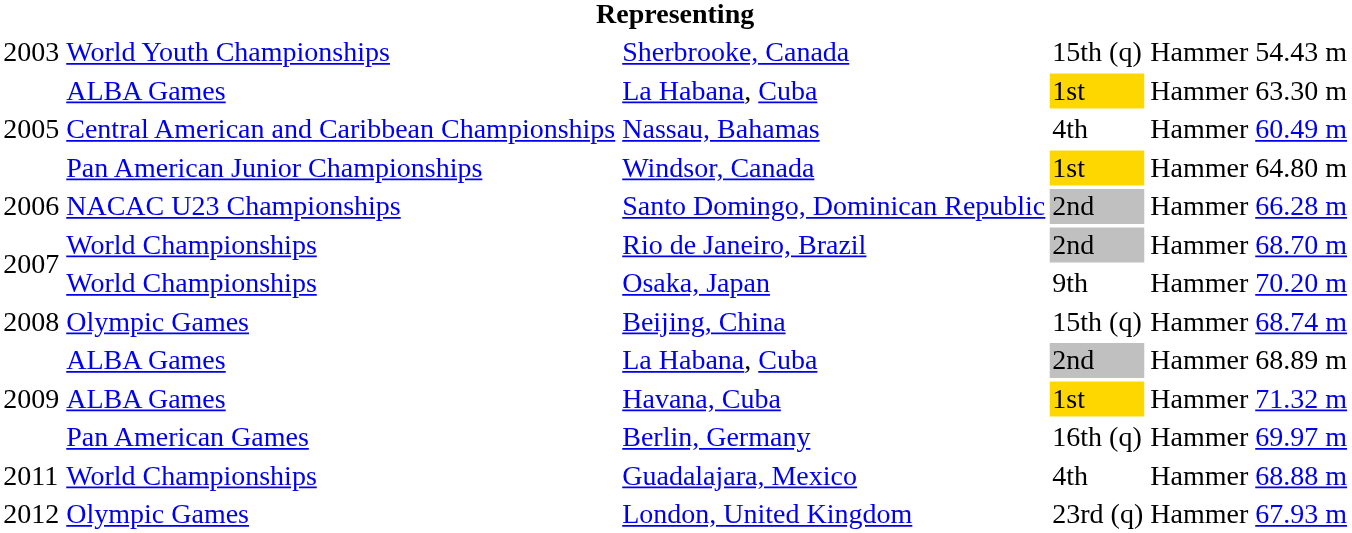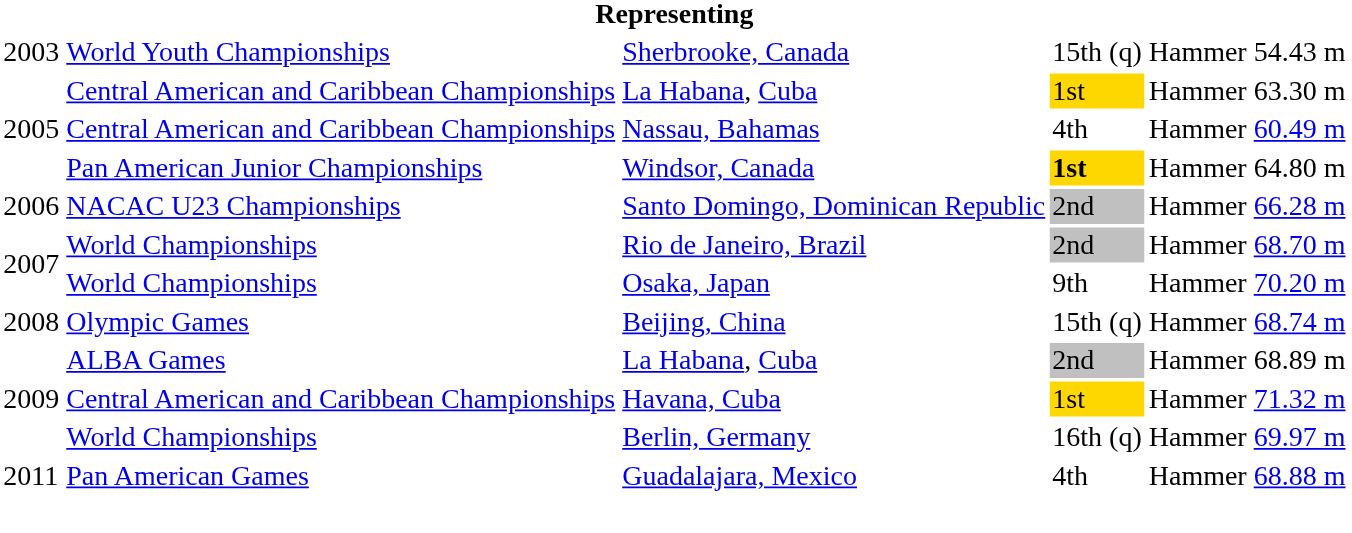 <table>
 <tr>
 <th colspan="6">Representing </th>
 </tr>
 <tr>
 <td>2003</td>
 <td><a href='#'>World Youth Championships</a></td>
 <td><a href='#'>Sherbrooke, Canada</a></td>
 <td>15th (q)</td>
 <td>Hammer</td>
 <td>54.43 m</td>
 </tr>
 <tr>
 <td rowspan=3>2005</td>
-<td><a href='#'>ALBA Games</a></td>
+<td><a href='#'>Central American and Caribbean Championships</a></td>
 <td><a href='#'>La Habana</a>, <a href='#'>Cuba</a></td>
 <td bgcolor=gold>1st</td>
 <td>Hammer</td>
 <td>63.30 m</td>
 </tr>
 <tr>
 <td><a href='#'>Central American and Caribbean Championships</a></td>
 <td><a href='#'>Nassau, Bahamas</a></td>
 <td>4th</td>
 <td>Hammer</td>
 <td><a href='#'>60.49 m</a></td>
 </tr>
 <tr>
 <td><a href='#'>Pan American Junior Championships</a></td>
 <td><a href='#'>Windsor, Canada</a></td>
-<td bgcolor="gold">1st</td>
+<td bgcolor="gold"><strong>1st</strong></td>
 <td>Hammer</td>
 <td>64.80 m</td>
 </tr>
 <tr>
 <td>2006</td>
 <td><a href='#'>NACAC U23 Championships</a></td>
 <td><a href='#'>Santo Domingo, Dominican Republic</a></td>
 <td bgcolor="silver">2nd</td>
 <td>Hammer</td>
 <td><a href='#'>66.28 m</a></td>
 </tr>
 <tr>
 <td rowspan=2>2007</td>
 <td><a href='#'>World Championships</a></td>
 <td><a href='#'>Rio de Janeiro, Brazil</a></td>
 <td bgcolor="silver">2nd</td>
 <td>Hammer</td>
 <td><a href='#'>68.70 m</a></td>
 </tr>
 <tr>
 <td><a href='#'>World Championships</a></td>
 <td><a href='#'>Osaka, Japan</a></td>
 <td>9th</td>
 <td>Hammer</td>
 <td><a href='#'>70.20 m</a></td>
 </tr>
 <tr>
 <td>2008</td>
 <td><a href='#'>Olympic Games</a></td>
 <td><a href='#'>Beijing, China</a></td>
 <td>15th (q)</td>
 <td>Hammer</td>
 <td><a href='#'>68.74 m</a></td>
 </tr>
 <tr>
 <td rowspan=3>2009</td>
 <td><a href='#'>ALBA Games</a></td>
 <td><a href='#'>La Habana</a>, <a href='#'>Cuba</a></td>
 <td bgcolor=silver>2nd</td>
 <td>Hammer</td>
 <td>68.89 m</td>
 </tr>
 <tr>
-<td><a href='#'>ALBA Games</a></td>
+<td><a href='#'>Central American and Caribbean Championships</a></td>
 <td><a href='#'>Havana, Cuba</a></td>
 <td bgcolor="gold">1st</td>
 <td>Hammer</td>
 <td><a href='#'>71.32 m</a></td>
 </tr>
 <tr>
-<td><a href='#'>Pan American Games</a></td>
+<td><a href='#'>World Championships</a></td>
 <td><a href='#'>Berlin, Germany</a></td>
 <td>16th (q)</td>
 <td>Hammer</td>
 <td><a href='#'>69.97 m</a></td>
 </tr>
 <tr>
 <td>2011</td>
-<td><a href='#'>World Championships</a></td>
+<td><a href='#'>Pan American Games</a></td>
 <td><a href='#'>Guadalajara, Mexico</a></td>
 <td>4th</td>
 <td>Hammer</td>
 <td><a href='#'>68.88 m</a></td>
 </tr>
-<tr>
-<td>2012</td>
-<td><a href='#'>Olympic Games</a></td>
-<td><a href='#'>London, United Kingdom</a></td>
-<td>23rd (q)</td>
-<td>Hammer</td>
-<td><a href='#'>67.93 m</a></td>
-</tr>
 </table>
